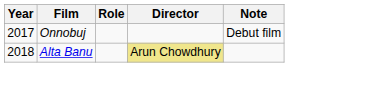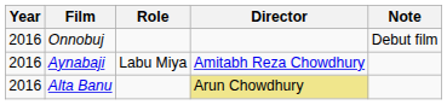 <table class="wikitable sortable">
 <tr>
 <th>Year</th>
 <th>Film</th>
 <th>Role</th>
 <th>Director</th>
 <th>Note</th>
 </tr>
 <tr>
-<td>2017</td>
+<td>2016</td>
 <td><em>Onnobuj</em></td>
 <td></td>
 <td></td>
 <td>Debut film</td>
 </tr>
 <tr>
-<td>2018</td>
+<td>2016</td>
+<td><em><a href='#'>Aynabaji</a></em></td>
+<td>Labu Miya</td>
+<td><a href='#'>Amitabh Reza Chowdhury</a></td>
+<td></td>
+</tr>
+<tr>
+<td>2016</td>
 <td><em><a href='#'>Alta Banu</a></em></td>
 <td></td>
 <td style="background: khaki;">Arun Chowdhury</td>
 <td></td>
 </tr>
 </table>
